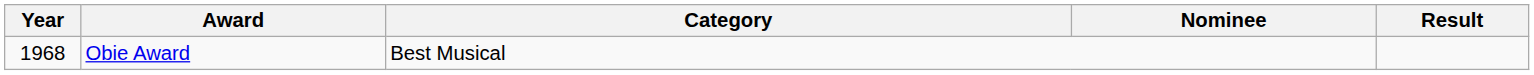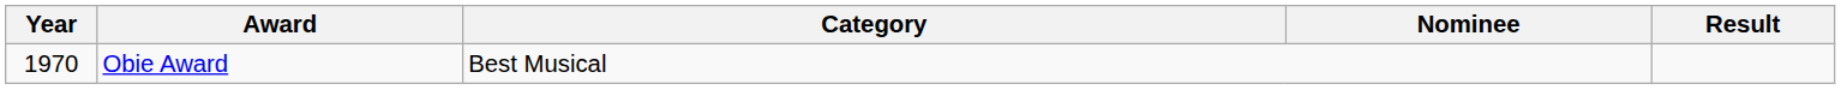 <table class="wikitable" width="95%">
 <tr>
 <th width="5%">Year</th>
 <th width="20%">Award</th>
 <th width="45%">Category</th>
 <th width="20%">Nominee</th>
 <th width="10%">Result</th>
 </tr>
 <tr>
-<td align="center">1968</td>
+<td align="center">1970</td>
 <td><a href='#'>Obie Award</a></td>
 <td colspan="2">Best Musical</td>
 <td></td>
 </tr>
 </table>
